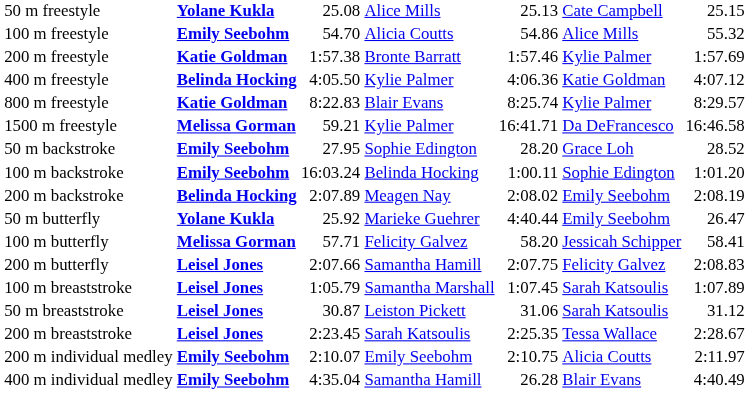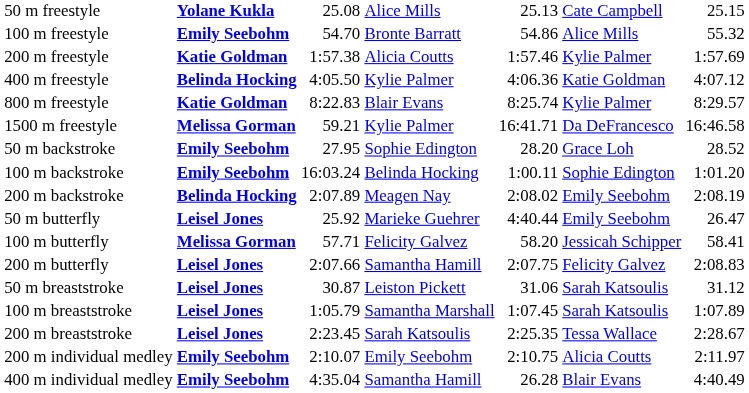 <table>
 <tr valign="top">
 <td>50 m freestyle<br></td>
 <td><strong><a href='#'>Yolane Kukla</a></strong></td>
 <td align="right">25.08</td>
 <td><a href='#'>Alice Mills</a></td>
 <td align="right">25.13</td>
 <td><a href='#'>Cate Campbell</a></td>
 <td align="right">25.15</td>
 </tr>
 <tr valign="top">
 <td>100 m freestyle<br></td>
 <td><strong><a href='#'>Emily Seebohm</a></strong></td>
 <td align="right">54.70</td>
-<td><a href='#'>Alicia Coutts</a></td>
+<td><a href='#'>Bronte Barratt</a></td>
 <td align="right">54.86</td>
 <td><a href='#'>Alice Mills</a></td>
 <td align="right">55.32</td>
 </tr>
 <tr valign="top">
 <td>200 m freestyle<br></td>
 <td><strong><a href='#'>Katie Goldman</a></strong></td>
 <td align="right">1:57.38</td>
-<td><a href='#'>Bronte Barratt</a></td>
+<td><a href='#'>Alicia Coutts</a></td>
 <td align="right">1:57.46</td>
 <td><a href='#'>Kylie Palmer</a></td>
 <td align="right">1:57.69</td>
 </tr>
 <tr valign="top">
 <td>400 m freestyle<br></td>
 <td><strong><a href='#'>Belinda Hocking</a></strong></td>
 <td align="right">4:05.50</td>
 <td><a href='#'>Kylie Palmer</a></td>
 <td align="right">4:06.36</td>
 <td><a href='#'>Katie Goldman</a></td>
 <td align="right">4:07.12</td>
 </tr>
 <tr valign="top">
 <td>800 m freestyle<br></td>
 <td><strong><a href='#'>Katie Goldman</a></strong></td>
 <td align="right">8:22.83</td>
 <td><a href='#'>Blair Evans</a></td>
 <td align="right">8:25.74</td>
 <td><a href='#'>Kylie Palmer</a></td>
 <td align="right">8:29.57</td>
 </tr>
 <tr valign="top">
 <td>1500 m freestyle<br></td>
 <td><strong><a href='#'>Melissa Gorman</a></strong></td>
 <td align="right">59.21</td>
 <td><a href='#'>Kylie Palmer</a></td>
 <td align="right">16:41.71</td>
 <td><a href='#'>Da DeFrancesco</a></td>
 <td align="right">16:46.58</td>
 </tr>
 <tr valign="top">
 <td>50 m backstroke<br></td>
 <td><strong><a href='#'>Emily Seebohm</a></strong></td>
 <td align="right">27.95</td>
 <td><a href='#'>Sophie Edington</a></td>
 <td align="right">28.20</td>
 <td><a href='#'>Grace Loh</a></td>
 <td align="right">28.52</td>
 </tr>
 <tr valign="top">
 <td>100 m backstroke<br></td>
 <td><strong><a href='#'>Emily Seebohm</a></strong></td>
 <td align="right">16:03.24</td>
 <td><a href='#'>Belinda Hocking</a></td>
 <td align="right">1:00.11</td>
 <td><a href='#'>Sophie Edington</a></td>
 <td align="right">1:01.20</td>
 </tr>
 <tr valign="top">
 <td>200 m backstroke<br></td>
 <td><strong><a href='#'>Belinda Hocking</a></strong></td>
 <td align="right">2:07.89</td>
 <td><a href='#'>Meagen Nay</a></td>
 <td align="right">2:08.02</td>
 <td><a href='#'>Emily Seebohm</a></td>
 <td align="right">2:08.19</td>
 </tr>
 <tr valign="top">
 <td>50 m butterfly<br></td>
-<td><strong><a href='#'>Yolane Kukla</a></strong></td>
+<td><strong><a href='#'>Leisel Jones</a></strong></td>
 <td align="right">25.92</td>
 <td><a href='#'>Marieke Guehrer</a></td>
 <td align="right">4:40.44</td>
 <td><a href='#'>Emily Seebohm</a></td>
 <td align="right">26.47</td>
 </tr>
 <tr valign="top">
 <td>100 m butterfly<br></td>
 <td><strong><a href='#'>Melissa Gorman</a></strong></td>
 <td align="right">57.71</td>
 <td><a href='#'>Felicity Galvez</a></td>
 <td align="right">58.20</td>
 <td><a href='#'>Jessicah Schipper</a></td>
 <td align="right">58.41</td>
 </tr>
 <tr valign="top">
 <td>200 m butterfly<br></td>
 <td><strong><a href='#'>Leisel Jones</a></strong></td>
 <td align="right">2:07.66</td>
 <td><a href='#'>Samantha Hamill</a></td>
 <td align="right">2:07.75</td>
 <td><a href='#'>Felicity Galvez</a></td>
 <td align="right">2:08.83</td>
 </tr>
 <tr valign="top">
+<td>50 m breaststroke<br></td>
+<td><strong><a href='#'>Leisel Jones</a></strong></td>
+<td align="right">30.87</td>
+<td><a href='#'>Leiston Pickett</a></td>
+<td align="right">31.06</td>
+<td><a href='#'>Sarah Katsoulis</a></td>
+<td align="right">31.12</td>
+</tr>
+<tr valign="top">
 <td>100 m breaststroke<br></td>
 <td><strong><a href='#'>Leisel Jones</a></strong></td>
 <td align="right">1:05.79</td>
 <td><a href='#'>Samantha Marshall</a></td>
 <td align="right">1:07.45</td>
 <td><a href='#'>Sarah Katsoulis</a></td>
 <td align="right">1:07.89</td>
-</tr>
-<tr valign="top">
-<td>50 m breaststroke<br></td>
-<td><strong><a href='#'>Leisel Jones</a></strong></td>
-<td align="right">30.87</td>
-<td><a href='#'>Leiston Pickett</a></td>
-<td align="right">31.06</td>
-<td><a href='#'>Sarah Katsoulis</a></td>
-<td align="right">31.12</td>
 </tr>
 <tr valign="top">
 <td>200 m breaststroke<br></td>
 <td><strong><a href='#'>Leisel Jones</a></strong></td>
 <td align="right">2:23.45</td>
 <td><a href='#'>Sarah Katsoulis</a></td>
 <td align="right">2:25.35</td>
 <td><a href='#'>Tessa Wallace</a></td>
 <td align="right">2:28.67</td>
 </tr>
 <tr valign="top">
 <td>200 m individual medley<br></td>
 <td><strong><a href='#'>Emily Seebohm</a></strong></td>
 <td align="right">2:10.07</td>
 <td><a href='#'>Emily Seebohm</a></td>
 <td align="right">2:10.75</td>
 <td><a href='#'>Alicia Coutts</a></td>
 <td align="right">2:11.97</td>
 </tr>
 <tr valign="top">
 <td>400 m individual medley<br></td>
 <td><strong><a href='#'>Emily Seebohm</a></strong></td>
 <td align="right">4:35.04</td>
 <td><a href='#'>Samantha Hamill</a></td>
 <td align="right">26.28</td>
 <td><a href='#'>Blair Evans</a></td>
 <td align="right">4:40.49</td>
 </tr>
 </table>
